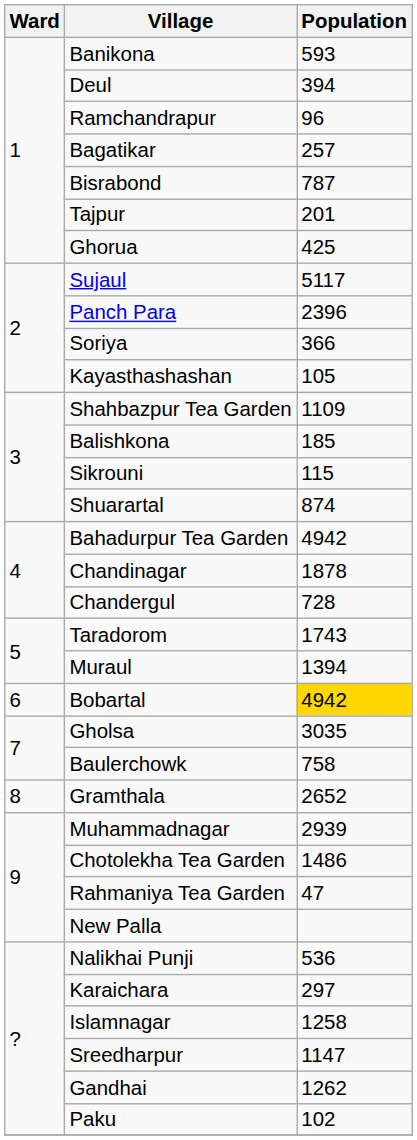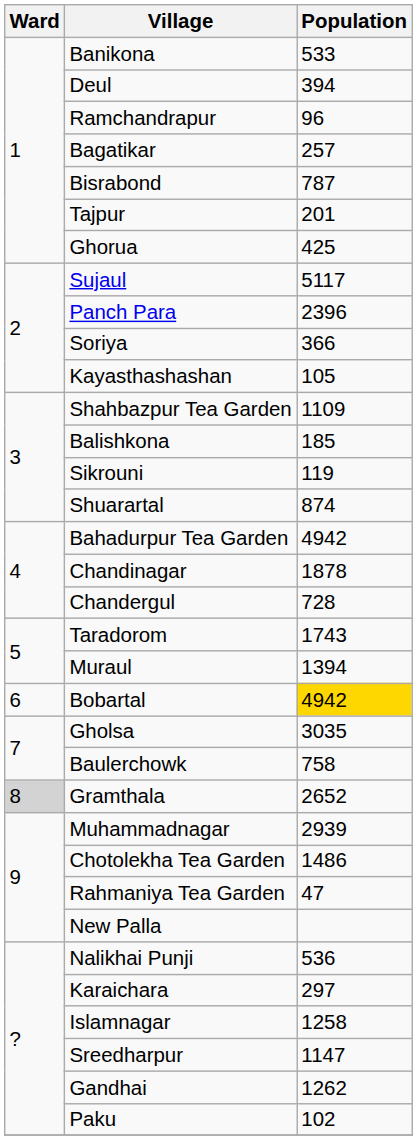 <table class="wikitable" style="font-size: 90%;">
 <tr>
 <th>Ward</th>
 <th>Village</th>
 <th>Population</th>
 </tr>
 <tr>
 <td rowspan="7" scope="row">1</td>
 <td>Banikona</td>
-<td>593</td>
+<td>533</td>
 </tr>
 <tr>
 <td>Deul</td>
 <td>394</td>
 </tr>
 <tr>
 <td>Ramchandrapur</td>
 <td>96</td>
 </tr>
 <tr>
 <td>Bagatikar</td>
 <td>257</td>
 </tr>
 <tr>
 <td>Bisrabond</td>
 <td>787</td>
 </tr>
 <tr>
 <td>Tajpur</td>
 <td>201</td>
 </tr>
 <tr>
 <td>Ghorua</td>
 <td>425</td>
 </tr>
 <tr>
 <td rowspan="4" scope="row">2</td>
 <td><a href='#'>Sujaul</a></td>
 <td>5117</td>
 </tr>
 <tr>
 <td><a href='#'>Panch Para</a></td>
 <td>2396</td>
 </tr>
 <tr>
 <td>Soriya</td>
 <td>366</td>
 </tr>
 <tr>
 <td>Kayasthashashan</td>
 <td>105</td>
 </tr>
 <tr>
 <td rowspan="4" scope="row">3</td>
 <td>Shahbazpur Tea Garden</td>
 <td>1109</td>
 </tr>
 <tr>
 <td>Balishkona</td>
 <td>185</td>
 </tr>
 <tr>
 <td>Sikrouni</td>
-<td>115</td>
+<td>119</td>
 </tr>
 <tr>
 <td>Shuarartal</td>
 <td>874</td>
 </tr>
 <tr>
 <td rowspan="3" scope="row">4</td>
 <td>Bahadurpur Tea Garden</td>
 <td>4942</td>
 </tr>
 <tr>
 <td>Chandinagar</td>
 <td>1878</td>
 </tr>
 <tr>
 <td>Chandergul</td>
 <td>728</td>
 </tr>
 <tr>
 <td rowspan="2" scope="row">5</td>
 <td>Taradorom</td>
 <td>1743</td>
 </tr>
 <tr>
 <td>Muraul</td>
 <td>1394</td>
 </tr>
 <tr>
 <td>6</td>
 <td>Bobartal</td>
 <td style="background: gold;">4942</td>
 </tr>
 <tr>
 <td rowspan="2" scope="row">7</td>
 <td>Gholsa</td>
 <td>3035</td>
 </tr>
 <tr>
 <td>Baulerchowk</td>
 <td>758</td>
 </tr>
 <tr>
-<td>8</td>
+<td style="background: lightgrey;">8</td>
 <td>Gramthala</td>
 <td>2652</td>
 </tr>
 <tr>
 <td rowspan="4" scope="row">9</td>
 <td>Muhammadnagar</td>
 <td>2939</td>
 </tr>
 <tr>
 <td>Chotolekha Tea Garden</td>
 <td>1486</td>
 </tr>
 <tr>
 <td>Rahmaniya Tea Garden</td>
 <td>47</td>
 </tr>
 <tr>
 <td>New Palla</td>
 <td></td>
 </tr>
 <tr>
 <td rowspan="6" scope="row">?</td>
 <td>Nalikhai Punji</td>
 <td>536</td>
 </tr>
 <tr>
 <td>Karaichara</td>
 <td>297</td>
 </tr>
 <tr>
 <td>Islamnagar</td>
 <td>1258</td>
 </tr>
 <tr>
 <td>Sreedharpur</td>
 <td>1147</td>
 </tr>
 <tr>
 <td>Gandhai</td>
 <td>1262</td>
 </tr>
 <tr>
 <td>Paku</td>
 <td>102</td>
 </tr>
 <tr>
 </tr>
 </table>
